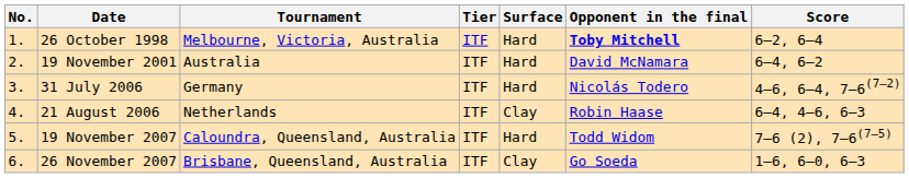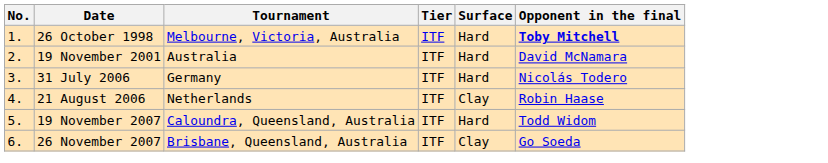 <table class="wikitable">
 <tr>
 <th>No.</th>
 <th>Date</th>
 <th>Tournament</th>
 <th>Tier</th>
 <th>Surface</th>
 <th>Opponent in the final</th>
-<th>Score</th>
 </tr>
 <tr bgcolor="moccasin">
 <td>1.</td>
 <td>26 October 1998</td>
 <td><a href='#'>Melbourne</a>, <a href='#'>Victoria</a>, Australia</td>
 <td><a href='#'>ITF</a></td>
 <td>Hard</td>
 <td><strong> <a href='#'>Toby Mitchell</a></strong></td>
-<td>6–2, 6–4</td>
 </tr>
 <tr bgcolor="moccasin">
 <td>2.</td>
 <td>19 November 2001</td>
 <td>Australia</td>
 <td>ITF</td>
 <td>Hard</td>
 <td> <a href='#'>David McNamara</a></td>
-<td>6–4, 6–2</td>
 </tr>
 <tr bgcolor="moccasin">
 <td>3.</td>
 <td>31 July 2006</td>
 <td>Germany</td>
 <td>ITF</td>
 <td>Hard</td>
 <td> <a href='#'>Nicolás Todero</a></td>
-<td>4–6, 6–4, 7–6<sup>(7–2)</sup></td>
 </tr>
 <tr bgcolor="moccasin">
 <td>4.</td>
 <td>21 August 2006</td>
 <td>Netherlands</td>
 <td>ITF</td>
 <td>Clay</td>
 <td> <a href='#'>Robin Haase</a></td>
-<td>6–4, 4–6, 6–3</td>
 </tr>
 <tr bgcolor="moccasin">
 <td>5.</td>
 <td>19 November 2007</td>
 <td><a href='#'>Caloundra</a>, Queensland, Australia</td>
 <td>ITF</td>
 <td>Hard</td>
 <td> <a href='#'>Todd Widom</a></td>
-<td>7–6 (2), 7–6<sup>(7–5)</sup></td>
 </tr>
 <tr bgcolor="moccasin">
 <td>6.</td>
 <td>26 November 2007</td>
 <td><a href='#'>Brisbane</a>, Queensland, Australia</td>
 <td>ITF</td>
 <td>Clay</td>
 <td> <a href='#'>Go Soeda</a></td>
-<td>1–6, 6–0, 6–3</td>
 </tr>
 </table>
